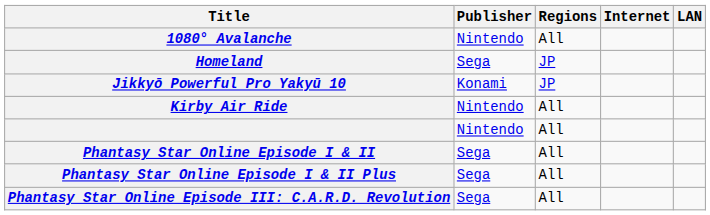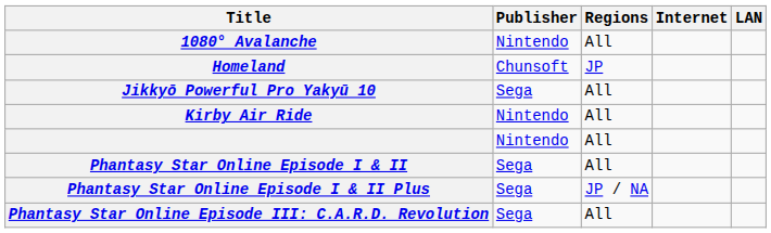 <table class="wikitable" style="float: right">
 <tr>
 <th scope="column">Title</th>
 <th scope="column">Publisher</th>
 <th scope="column">Regions</th>
 <th scope="column">Internet</th>
 <th scope="column">LAN</th>
 </tr>
 <tr>
 <th scope="row"><em><a href='#'>1080° Avalanche</a></em></th>
 <td><a href='#'>Nintendo</a></td>
 <td>All</td>
 <td></td>
 <td></td>
 </tr>
 <tr>
 <th scope="row"><a href='#'><em>Homeland</em></a></th>
-<td><a href='#'>Sega</a></td>
+<td><a href='#'>Chunsoft</a></td>
 <td><a href='#'>JP</a></td>
 <td></td>
 <td></td>
 </tr>
 <tr>
 <th scope="row"><em><a href='#'>Jikkyō Powerful Pro Yakyū 10</a></em></th>
-<td><a href='#'>Konami</a></td>
-<td><a href='#'>JP</a></td>
+<td><a href='#'>Sega</a></td>
+<td>All</td>
 <td></td>
 <td></td>
 </tr>
 <tr>
 <th scope="row"><em><a href='#'>Kirby Air Ride</a></em></th>
 <td><a href='#'>Nintendo</a></td>
 <td>All</td>
 <td></td>
 <td></td>
 </tr>
 <tr>
 <th scope="row"><em><a href='#'></a></em></th>
 <td><a href='#'>Nintendo</a></td>
 <td>All</td>
 <td></td>
 <td></td>
 </tr>
 <tr>
 <th scope="row"><em><a href='#'>Phantasy Star Online Episode I & II</a></em></th>
 <td><a href='#'>Sega</a></td>
 <td>All</td>
 <td></td>
 <td></td>
 </tr>
 <tr>
 <th scope="row"><em><a href='#'>Phantasy Star Online Episode I & II Plus</a></em></th>
 <td><a href='#'>Sega</a></td>
-<td>All</td>
+<td><a href='#'>JP</a> / <a href='#'>NA</a></td>
 <td></td>
 <td></td>
 </tr>
 <tr>
 <th scope="row"><em><a href='#'>Phantasy Star Online Episode III: C.A.R.D. Revolution</a></em></th>
 <td><a href='#'>Sega</a></td>
 <td>All</td>
 <td></td>
 <td></td>
 </tr>
 </table>
